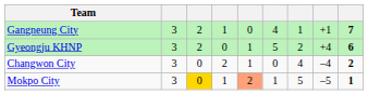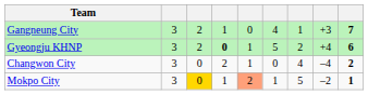 <table class="wikitable" style="text-align:center;">
 <tr>
 <th width=225>Team</th>
 <th width=30></th>
 <th width=30></th>
 <th width=30></th>
 <th width=30></th>
 <th width=30></th>
 <th width=30></th>
 <th width=30></th>
 <th width=30></th>
 </tr>
 <tr bgcolor=#bbf3bb>
 <td align=left><a href='#'>Gangneung City</a></td>
 <td>3</td>
 <td>2</td>
 <td>1</td>
 <td>0</td>
 <td>4</td>
 <td>1</td>
-<td>+1</td>
+<td>+3</td>
 <td><strong>7</strong></td>
 </tr>
 <tr bgcolor=#bbf3bb>
 <td align=left><a href='#'>Gyeongju KHNP</a></td>
 <td>3</td>
 <td>2</td>
-<td>0</td>
+<td><strong>0</strong></td>
 <td>1</td>
 <td>5</td>
 <td>2</td>
 <td>+4</td>
 <td><strong>6</strong></td>
 </tr>
 <tr>
 <td align=left><a href='#'>Changwon City</a></td>
 <td>3</td>
 <td>0</td>
 <td>2</td>
 <td>1</td>
 <td>0</td>
 <td>4</td>
 <td>–4</td>
 <td><strong>2</strong></td>
 </tr>
 <tr>
 <td align=left><a href='#'>Mokpo City</a></td>
 <td>3</td>
 <td style="background: gold;">0</td>
 <td>1</td>
 <td style="background: lightsalmon;">2</td>
 <td>1</td>
 <td>5</td>
-<td>–5</td>
+<td>–2</td>
 <td><strong>1</strong></td>
 </tr>
 </table>
